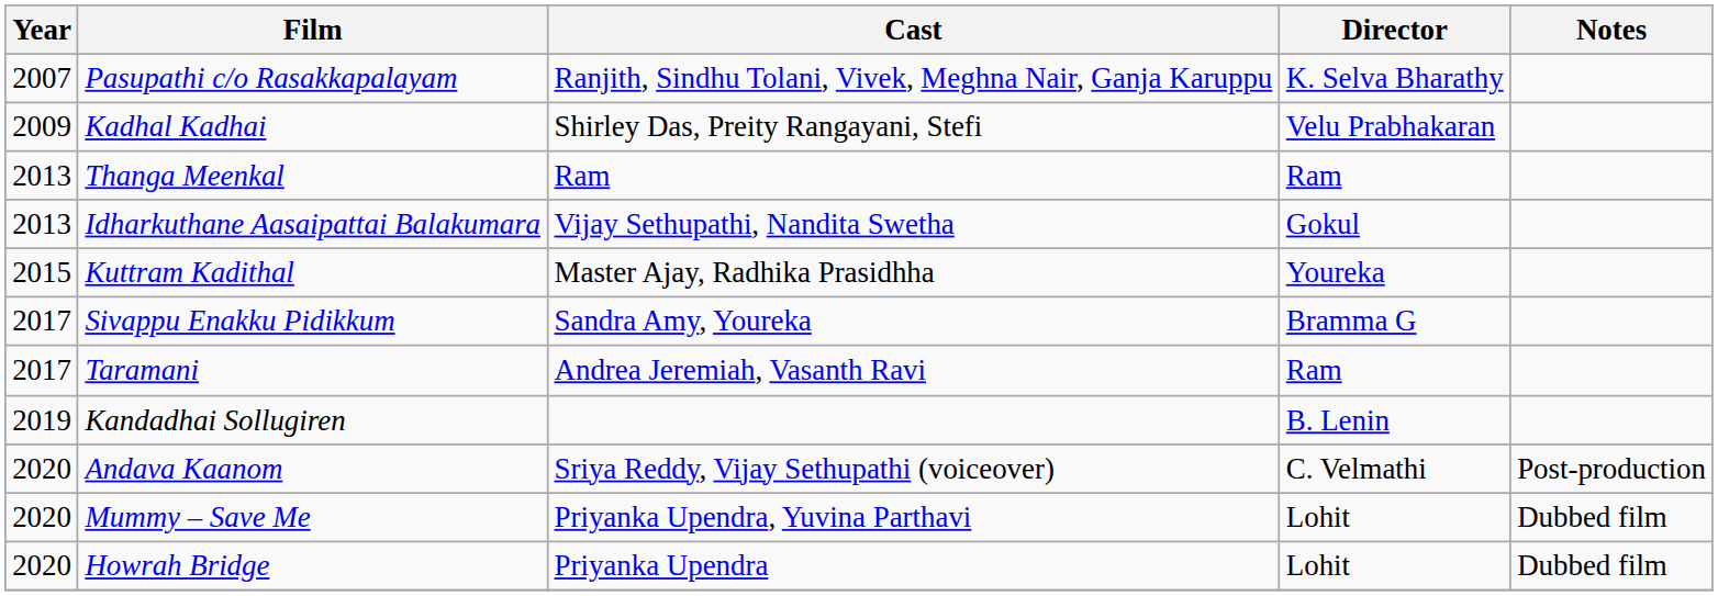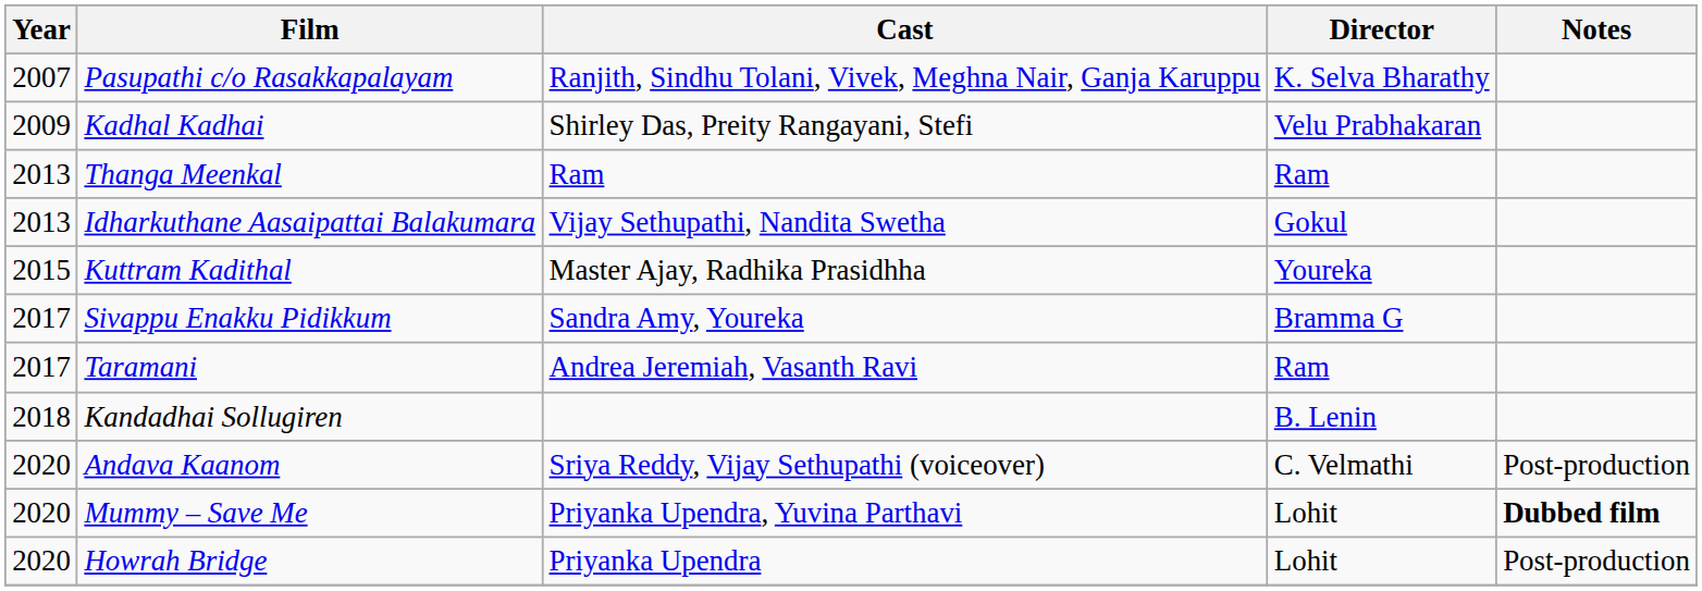 <table class="wikitable" style="font-size: 95%;">
 <tr>
 <th>Year</th>
 <th>Film</th>
 <th>Cast</th>
 <th>Director</th>
 <th>Notes</th>
 </tr>
 <tr>
 <td>2007</td>
 <td><em><a href='#'>Pasupathi c/o Rasakkapalayam</a></em></td>
 <td><a href='#'>Ranjith</a>, <a href='#'>Sindhu Tolani</a>, <a href='#'>Vivek</a>, <a href='#'>Meghna Nair</a>, <a href='#'>Ganja Karuppu</a></td>
 <td><a href='#'>K. Selva Bharathy</a></td>
 <td></td>
 </tr>
 <tr>
 <td>2009</td>
 <td><em><a href='#'>Kadhal Kadhai</a></em></td>
 <td>Shirley Das, Preity Rangayani, Stefi</td>
 <td><a href='#'>Velu Prabhakaran</a></td>
 <td></td>
 </tr>
 <tr>
 <td>2013</td>
 <td><em><a href='#'>Thanga Meenkal</a></em></td>
 <td><a href='#'>Ram</a></td>
 <td><a href='#'>Ram</a></td>
 <td></td>
 </tr>
 <tr>
 <td>2013</td>
 <td><em><a href='#'>Idharkuthane Aasaipattai Balakumara</a></em></td>
 <td><a href='#'>Vijay Sethupathi</a>, <a href='#'>Nandita Swetha</a></td>
 <td><a href='#'>Gokul</a></td>
 <td></td>
 </tr>
 <tr>
 <td>2015</td>
 <td><em><a href='#'>Kuttram Kadithal</a></em></td>
 <td>Master Ajay, Radhika Prasidhha</td>
 <td><a href='#'>Youreka</a></td>
 <td></td>
 </tr>
 <tr>
 <td>2017</td>
 <td><em><a href='#'>Sivappu Enakku Pidikkum</a></em></td>
 <td><a href='#'>Sandra Amy</a>, <a href='#'>Youreka</a></td>
 <td><a href='#'>Bramma G</a></td>
 <td></td>
 </tr>
 <tr>
 <td>2017</td>
 <td><em><a href='#'>Taramani</a></em></td>
 <td><a href='#'>Andrea Jeremiah</a>, <a href='#'>Vasanth Ravi</a></td>
 <td><a href='#'>Ram</a></td>
 <td></td>
 </tr>
 <tr>
-<td>2019</td>
+<td>2018</td>
 <td><em>Kandadhai Sollugiren</em></td>
 <td></td>
 <td><a href='#'>B. Lenin</a></td>
 <td></td>
 </tr>
 <tr>
 <td>2020</td>
 <td><em><a href='#'>Andava Kaanom</a></em></td>
 <td><a href='#'>Sriya Reddy</a>, <a href='#'>Vijay Sethupathi</a> (voiceover)</td>
 <td>C. Velmathi</td>
 <td>Post-production</td>
 </tr>
 <tr>
 <td>2020</td>
 <td><em><a href='#'>Mummy – Save Me</a></em></td>
 <td><a href='#'>Priyanka Upendra</a>, <a href='#'>Yuvina Parthavi</a></td>
 <td>Lohit</td>
-<td>Dubbed film</td>
+<td><strong>Dubbed film</strong></td>
 </tr>
 <tr>
 <td>2020</td>
 <td><em><a href='#'>Howrah Bridge</a></em></td>
 <td><a href='#'>Priyanka Upendra</a></td>
 <td>Lohit</td>
-<td>Dubbed film</td>
+<td>Post-production</td>
 </tr>
 <tr>
 </tr>
 </table>
